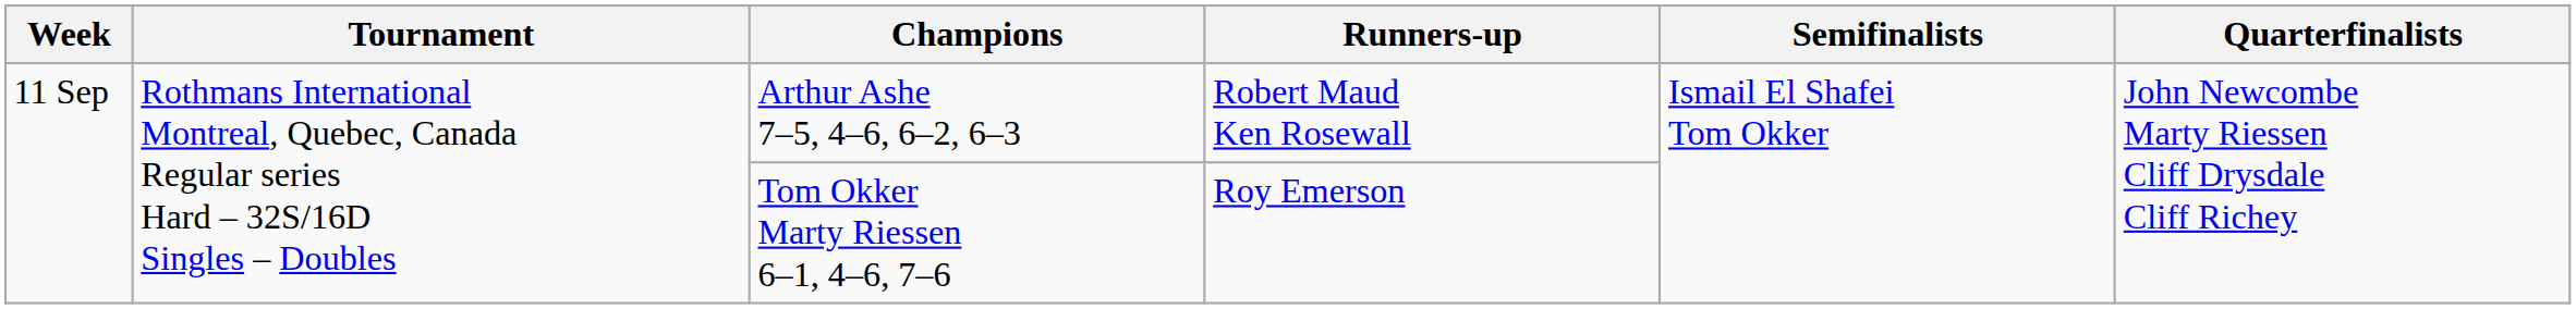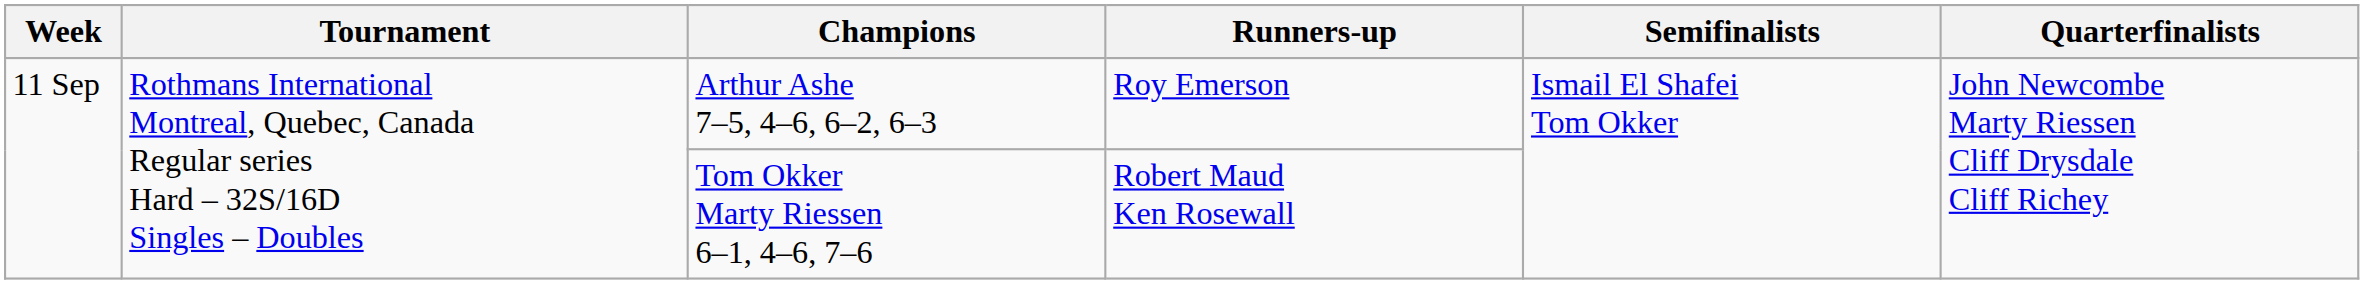 <table class=wikitable style=font-size:95%>
 <tr>
 <th style="width:48px;">Week</th>
 <th style="width:260px;">Tournament</th>
 <th style="width:190px;">Champions</th>
 <th style="width:190px;">Runners-up</th>
 <th style="width:190px;">Semifinalists</th>
 <th style="width:190px;">Quarterfinalists</th>
 </tr>
 <tr valign=top>
 <td rowspan=2>11 Sep</td>
 <td rowspan=2><a href='#'>Rothmans International</a><br> <a href='#'>Montreal</a>, Quebec, Canada<br>Regular series<br>Hard – 32S/16D<br><a href='#'>Singles</a> – <a href='#'>Doubles</a></td>
 <td> <a href='#'>Arthur Ashe</a><br>7–5, 4–6, 6–2, 6–3</td>
-<td> <a href='#'>Robert Maud</a><br> <a href='#'>Ken Rosewall</a></td>
+<td> <a href='#'>Roy Emerson</a></td>
 <td rowspan=2> <a href='#'>Ismail El Shafei</a><br> <a href='#'>Tom Okker</a></td>
 <td rowspan=2> <a href='#'>John Newcombe</a><br> <a href='#'>Marty Riessen</a><br> <a href='#'>Cliff Drysdale</a><br> <a href='#'>Cliff Richey</a></td>
 </tr>
 <tr valign=top>
 <td> <a href='#'>Tom Okker</a><br> <a href='#'>Marty Riessen</a><br>6–1, 4–6, 7–6</td>
-<td> <a href='#'>Roy Emerson</a></td>
+<td> <a href='#'>Robert Maud</a><br> <a href='#'>Ken Rosewall</a></td>
 </tr>
 </table>
